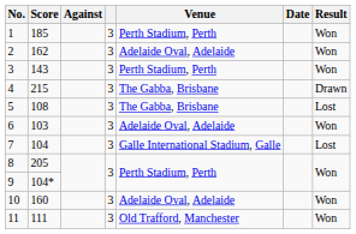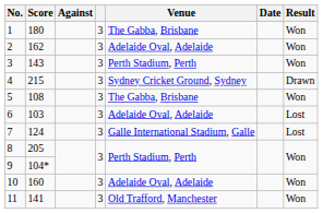 <table class="wikitable sortable">
 <tr>
 <th>No.</th>
 <th>Score</th>
 <th>Against</th>
 <th><a href='#'></a></th>
 <th>Venue</th>
 <th>Date</th>
 <th>Result</th>
 </tr>
 <tr>
 <td>1</td>
-<td>185</td>
+<td>180</td>
 <td></td>
 <td>3</td>
-<td><a href='#'>Perth Stadium</a>, <a href='#'>Perth</a></td>
+<td><a href='#'>The Gabba</a>, <a href='#'>Brisbane</a></td>
 <td></td>
 <td>Won</td>
 </tr>
 <tr>
 <td>2</td>
 <td>162</td>
 <td></td>
 <td>3</td>
 <td><a href='#'>Adelaide Oval</a>, <a href='#'>Adelaide</a></td>
 <td></td>
 <td>Won</td>
 </tr>
 <tr>
 <td>3</td>
 <td>143</td>
 <td></td>
 <td>3</td>
 <td><a href='#'>Perth Stadium</a>, <a href='#'>Perth</a></td>
 <td></td>
 <td>Won</td>
 </tr>
 <tr>
 <td>4</td>
 <td>215</td>
 <td></td>
 <td>3</td>
-<td><a href='#'>The Gabba</a>, <a href='#'>Brisbane</a></td>
+<td><a href='#'>Sydney Cricket Ground</a>, <a href='#'>Sydney</a></td>
 <td></td>
 <td>Drawn</td>
 </tr>
 <tr>
 <td>5</td>
 <td>108</td>
 <td></td>
 <td>3</td>
 <td><a href='#'>The Gabba</a>, <a href='#'>Brisbane</a></td>
 <td></td>
-<td>Lost</td>
+<td>Won</td>
 </tr>
 <tr>
 <td>6</td>
 <td>103</td>
 <td></td>
 <td>3</td>
 <td><a href='#'>Adelaide Oval</a>, <a href='#'>Adelaide</a></td>
 <td></td>
-<td>Won</td>
+<td>Lost</td>
 </tr>
 <tr>
 <td>7</td>
-<td>104</td>
+<td>124</td>
 <td></td>
 <td>3</td>
 <td><a href='#'>Galle International Stadium</a>, <a href='#'>Galle</a></td>
 <td></td>
 <td>Lost</td>
 </tr>
 <tr>
 <td>8</td>
 <td>205</td>
 <td rowspan="2"></td>
 <td rowspan="2">3</td>
 <td rowspan="2"><a href='#'>Perth Stadium</a>, <a href='#'>Perth</a></td>
 <td rowspan="2"></td>
 <td rowspan="2">Won</td>
 </tr>
 <tr>
 <td>9</td>
 <td>104*</td>
 </tr>
 <tr>
 <td>10</td>
 <td>160</td>
 <td></td>
 <td>3</td>
 <td><a href='#'>Adelaide Oval</a>, <a href='#'>Adelaide</a></td>
 <td></td>
 <td>Won</td>
 </tr>
 <tr>
 <td>11</td>
-<td>111</td>
+<td>141</td>
 <td></td>
 <td>3</td>
 <td><a href='#'>Old Trafford</a>, <a href='#'>Manchester</a></td>
 <td></td>
 <td>Won</td>
 </tr>
 </table>
